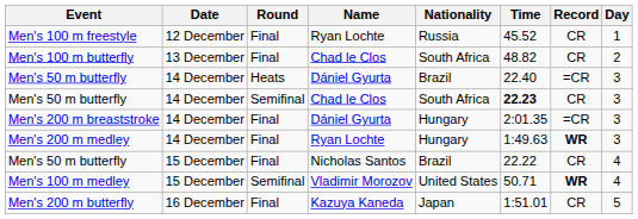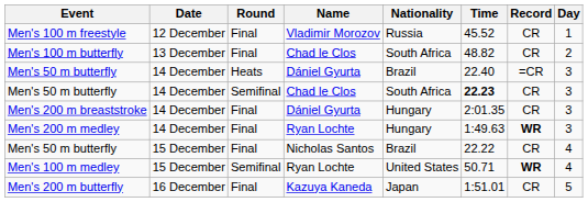 <table class="wikitable sortable" border="1">
 <tr>
 <th scope="col" class="unsortable">Event</th>
 <th scope="col">Date</th>
 <th scope="col">Round</th>
 <th scope="col" class="unsortable">Name</th>
 <th scope="col">Nationality</th>
 <th scope="col" class="unsortable">Time</th>
 <th scope="col">Record</th>
 <th scope="col">Day</th>
 </tr>
 <tr>
 <td><a href='#'>Men's 100 m freestyle</a></td>
 <td>12 December</td>
 <td>Final</td>
-<td>Ryan Lochte</td>
+<td><a href='#'>Vladimir Morozov</a></td>
 <td align=left> Russia</td>
 <td>45.52</td>
 <td align=center>CR</td>
 <td align=center>1</td>
 </tr>
 <tr>
 <td><a href='#'>Men's 100 m butterfly</a></td>
 <td>13 December</td>
 <td>Final</td>
 <td><a href='#'>Chad le Clos</a></td>
 <td align=left> South Africa</td>
 <td>48.82</td>
 <td align=center>CR</td>
 <td align=center>2</td>
 </tr>
 <tr>
 <td><a href='#'>Men's 50 m butterfly</a></td>
 <td>14 December</td>
 <td>Heats</td>
 <td><a href='#'>Dániel Gyurta</a></td>
 <td align=left> Brazil</td>
 <td>22.40</td>
 <td align=center>=CR</td>
 <td align=center>3</td>
 </tr>
 <tr>
 <td>Men's 50 m butterfly</td>
 <td>14 December</td>
 <td>Semifinal</td>
 <td><a href='#'>Chad le Clos</a></td>
 <td align=left> South Africa</td>
 <td><strong>22.23</strong></td>
 <td align=center>CR</td>
 <td align=center>3</td>
 </tr>
 <tr>
 <td><a href='#'>Men's 200 m breaststroke</a></td>
 <td>14 December</td>
 <td>Final</td>
 <td><a href='#'>Dániel Gyurta</a></td>
 <td align=left> Hungary</td>
 <td>2:01.35</td>
-<td align=center>=CR</td>
+<td align=center>CR</td>
 <td align=center>3</td>
 </tr>
 <tr>
 <td><a href='#'>Men's 200 m medley</a></td>
 <td>14 December</td>
 <td>Final</td>
 <td><a href='#'>Ryan Lochte</a></td>
 <td align=left> Hungary</td>
 <td>1:49.63</td>
 <td align=center><strong>WR</strong></td>
 <td align=center>3</td>
 </tr>
 <tr>
 <td>Men's 50 m butterfly</td>
 <td>15 December</td>
 <td>Final</td>
 <td>Nicholas Santos</td>
 <td align=left> Brazil</td>
 <td>22.22</td>
 <td align=center>CR</td>
 <td align=center>4</td>
 </tr>
 <tr>
 <td><a href='#'>Men's 100 m medley</a></td>
 <td>15 December</td>
 <td>Semifinal</td>
-<td><a href='#'>Vladimir Morozov</a></td>
+<td>Ryan Lochte</td>
 <td align=left> United States</td>
 <td>50.71</td>
 <td align=center><strong>WR</strong></td>
 <td align=center>4</td>
 </tr>
 <tr>
 <td><a href='#'>Men's 200 m butterfly</a></td>
 <td>16 December</td>
 <td>Final</td>
 <td><a href='#'>Kazuya Kaneda</a></td>
 <td align=left> Japan</td>
 <td>1:51.01</td>
 <td align=center>CR</td>
 <td align=center>5</td>
 </tr>
 </table>
